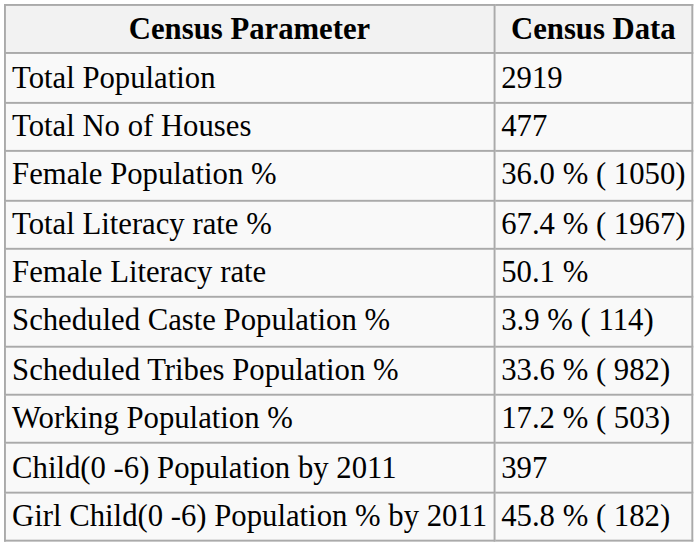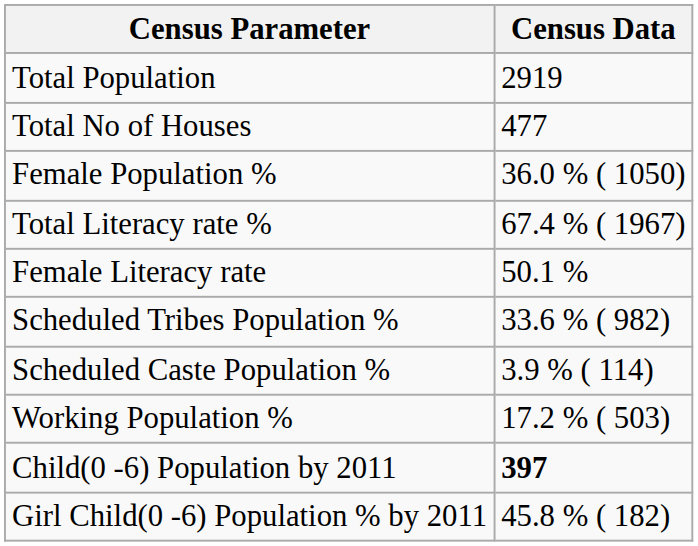 <table class="wikitable">
 <tr>
 <th>Census Parameter</th>
 <th>Census Data</th>
 </tr>
 <tr>
 <td>Total Population</td>
 <td>2919</td>
 </tr>
 <tr>
 <td>Total No of Houses</td>
 <td>477</td>
 </tr>
 <tr>
 <td>Female Population %</td>
 <td>36.0 % ( 1050)</td>
 </tr>
 <tr>
 <td>Total Literacy rate %</td>
 <td>67.4 % ( 1967)</td>
 </tr>
 <tr>
 <td>Female Literacy rate</td>
 <td>50.1 %</td>
 </tr>
 <tr>
+<td>Scheduled Tribes Population %</td>
+<td>33.6 % ( 982)</td>
+</tr>
+<tr>
 <td>Scheduled Caste Population %</td>
 <td>3.9 % ( 114)</td>
-</tr>
-<tr>
-<td>Scheduled Tribes Population %</td>
-<td>33.6 % ( 982)</td>
 </tr>
 <tr>
 <td>Working Population %</td>
 <td>17.2 % ( 503)</td>
 </tr>
 <tr>
 <td>Child(0 -6) Population by 2011</td>
-<td>397</td>
+<td><strong>397</strong></td>
 </tr>
 <tr>
 <td>Girl Child(0 -6) Population % by 2011</td>
 <td>45.8 % ( 182)</td>
 </tr>
 </table>
